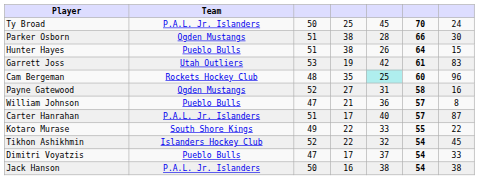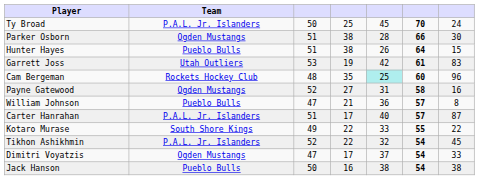 <table class="wikitable sortable" style="text-align: center">
 <tr>
 <th style="background:#ddf; width: 15em;">Player</th>
 <th style="background:#ddf; width: 20em;">Team</th>
 <th style="background:#ddf; width: 4em;"></th>
 <th style="background:#ddf; width: 4em;"></th>
 <th style="background:#ddf; width: 4em;"></th>
 <th style="background:#ddf; width: 4em;"></th>
 <th style="background:#ddf; width: 4em;"></th>
 </tr>
 <tr>
 <td align=left>Ty Broad</td>
 <td><a href='#'>P.A.L. Jr. Islanders</a></td>
 <td>50</td>
 <td>25</td>
 <td>45</td>
 <td><strong>70</strong></td>
 <td>24</td>
 </tr>
 <tr bgcolor=f0f0f0>
 <td align=left>Parker Osborn</td>
 <td><a href='#'>Ogden Mustangs </a></td>
 <td>51</td>
 <td>38</td>
 <td>28</td>
 <td><strong>66</strong></td>
 <td>30</td>
 </tr>
 <tr>
 <td align=left>Hunter Hayes</td>
 <td><a href='#'>Pueblo Bulls</a></td>
 <td>51</td>
 <td>38</td>
 <td>26</td>
 <td><strong>64</strong></td>
 <td>15</td>
 </tr>
 <tr bgcolor=f0f0f0>
 <td align=left>Garrett Joss</td>
 <td><a href='#'>Utah Outliers</a></td>
 <td>53</td>
 <td>19</td>
 <td>42</td>
 <td><strong>61</strong></td>
 <td>83</td>
 </tr>
 <tr>
 <td align=left>Cam Bergeman</td>
 <td><a href='#'>Rockets Hockey Club</a></td>
 <td>48</td>
 <td>35</td>
 <td style="background: paleturquoise;">25</td>
 <td><strong>60</strong></td>
 <td>96</td>
 </tr>
 <tr bgcolor=f0f0f0>
 <td align=left>Payne Gatewood</td>
 <td><a href='#'>Ogden Mustangs</a></td>
 <td>52</td>
 <td>27</td>
 <td>31</td>
 <td><strong>58</strong></td>
 <td>16</td>
 </tr>
 <tr>
 <td align=left>William Johnson</td>
 <td><a href='#'>Pueblo Bulls</a></td>
 <td>47</td>
 <td>21</td>
 <td>36</td>
 <td><strong>57</strong></td>
 <td>8</td>
 </tr>
 <tr bgcolor=f0f0f0>
 <td align=left>Carter Hanrahan</td>
 <td><a href='#'>P.A.L. Jr. Islanders</a></td>
 <td>51</td>
 <td>17</td>
 <td>40</td>
 <td><strong>57</strong></td>
 <td>87</td>
 </tr>
 <tr>
 <td align=left>Kotaro Murase</td>
 <td><a href='#'>South Shore Kings</a></td>
 <td>49</td>
 <td>22</td>
 <td>33</td>
 <td><strong>55</strong></td>
 <td>22</td>
 </tr>
 <tr bgcolor=f0f0f0>
 <td align=left>Tikhon Ashikhmin</td>
-<td><a href='#'>Islanders Hockey Club</a></td>
+<td><a href='#'>P.A.L. Jr. Islanders</a></td>
 <td>52</td>
 <td>22</td>
 <td>32</td>
 <td><strong>54</strong></td>
 <td>45</td>
 </tr>
 <tr>
 <td align=left>Dimitri Voyatzis</td>
-<td><a href='#'>Pueblo Bulls</a></td>
+<td><a href='#'>Ogden Mustangs</a></td>
 <td>47</td>
 <td>17</td>
 <td>37</td>
 <td><strong>54</strong></td>
 <td>33</td>
 </tr>
 <tr bgcolor=f0f0f0>
 <td align=left>Jack Hanson</td>
-<td><a href='#'>P.A.L. Jr. Islanders</a></td>
+<td><a href='#'>Pueblo Bulls</a></td>
 <td>50</td>
 <td>16</td>
 <td>38</td>
 <td><strong>54</strong></td>
 <td>38</td>
 </tr>
 </table>
